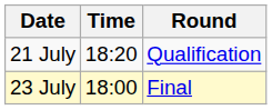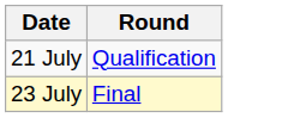 <table class="wikitable">
 <tr>
 <th>Date</th>
-<th>Time</th>
 <th>Round</th>
 </tr>
 <tr>
 <td>21 July</td>
-<td>18:20</td>
 <td><a href='#'>Qualification</a></td>
 </tr>
 <tr style=background:lemonchiffon>
 <td>23 July</td>
-<td>18:00</td>
 <td><a href='#'>Final</a></td>
 </tr>
 </table>
